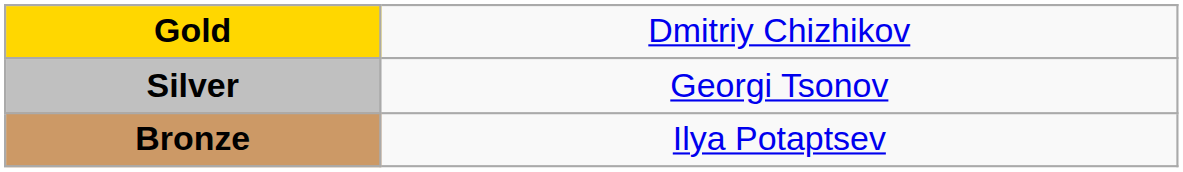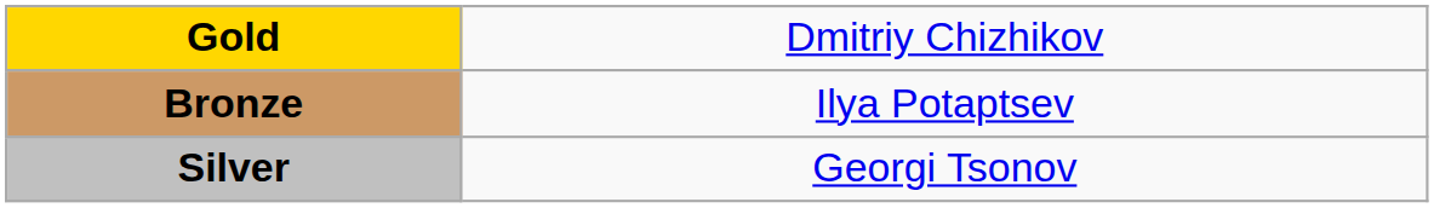 <table class="wikitable" style="text-align:center; " width="35%">
 <tr>
 <td bgcolor="gold"><strong>Gold</strong></td>
 <td><a href='#'>Dmitriy Chizhikov</a><br>  <small><em></em></small></td>
 </tr>
 <tr>
+<td bgcolor="CC9966"><strong>Bronze</strong></td>
+<td><a href='#'>Ilya Potaptsev</a><br>  <small><em></em></small></td>
+</tr>
+<tr>
 <td bgcolor="silver"><strong>Silver</strong></td>
 <td><a href='#'>Georgi Tsonov</a><br>  <small><em></em></small></td>
 </tr>
-<tr>
-<td bgcolor="CC9966"><strong>Bronze</strong></td>
-<td><a href='#'>Ilya Potaptsev</a><br>  <small><em></em></small></td>
-</tr>
 </table>
